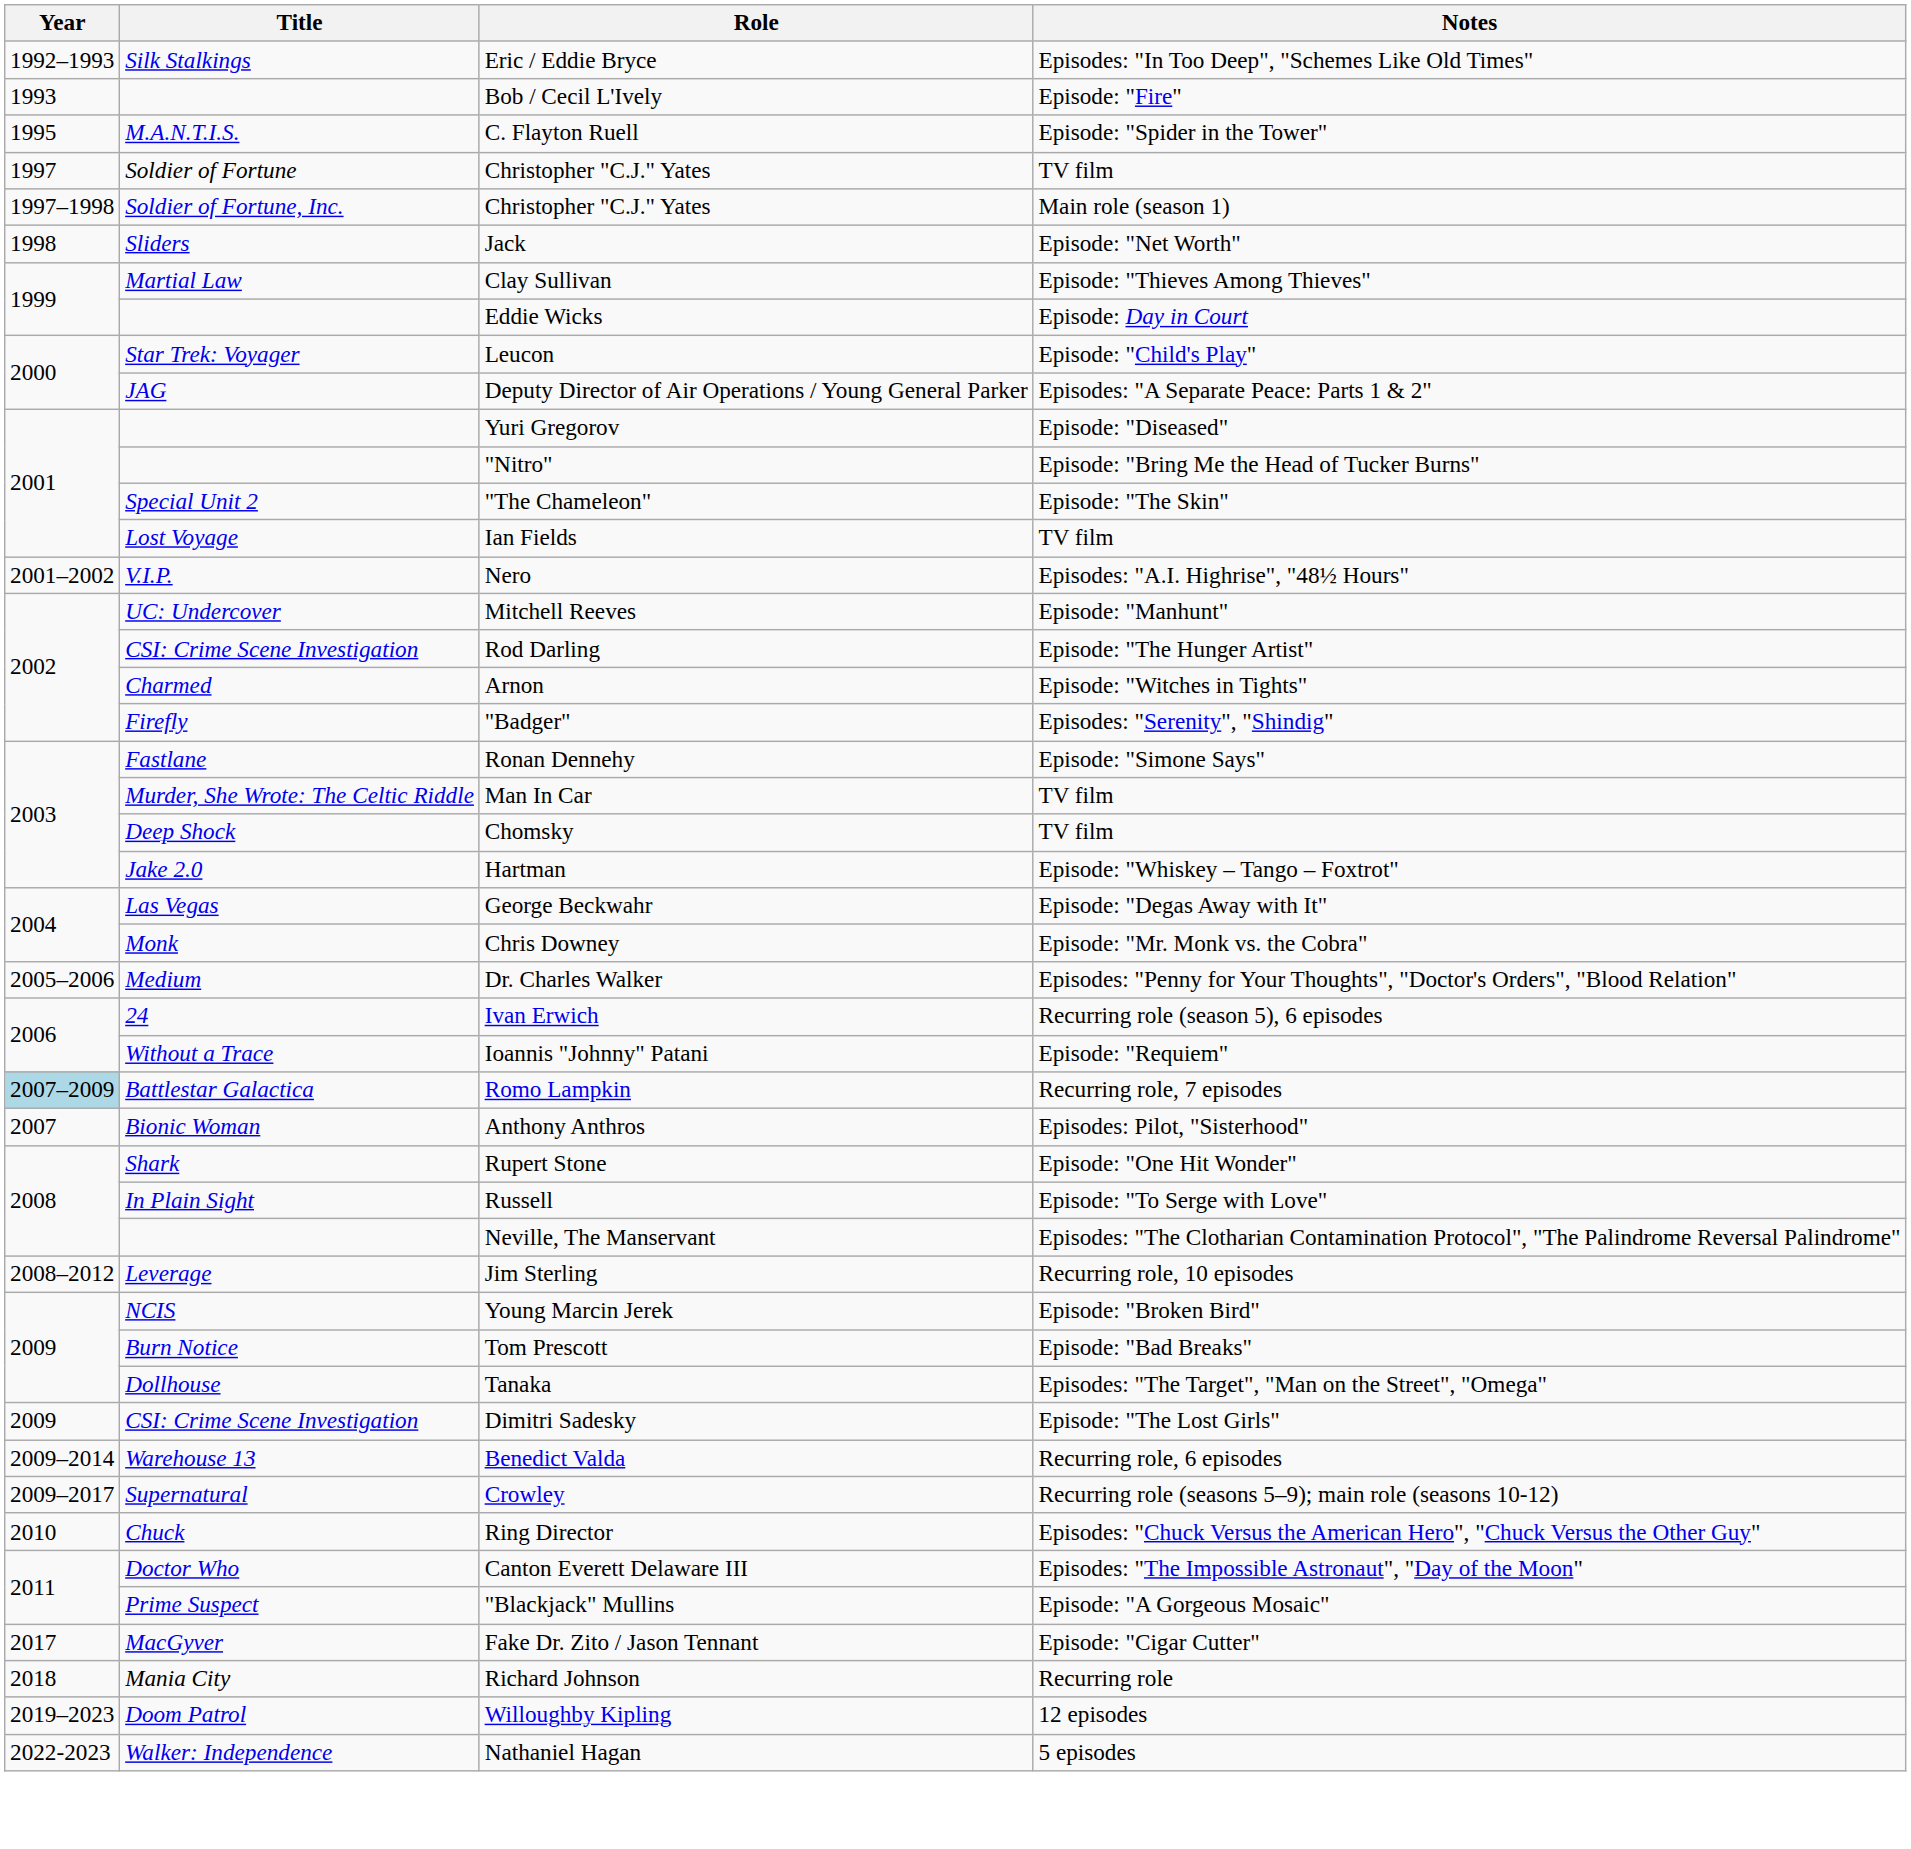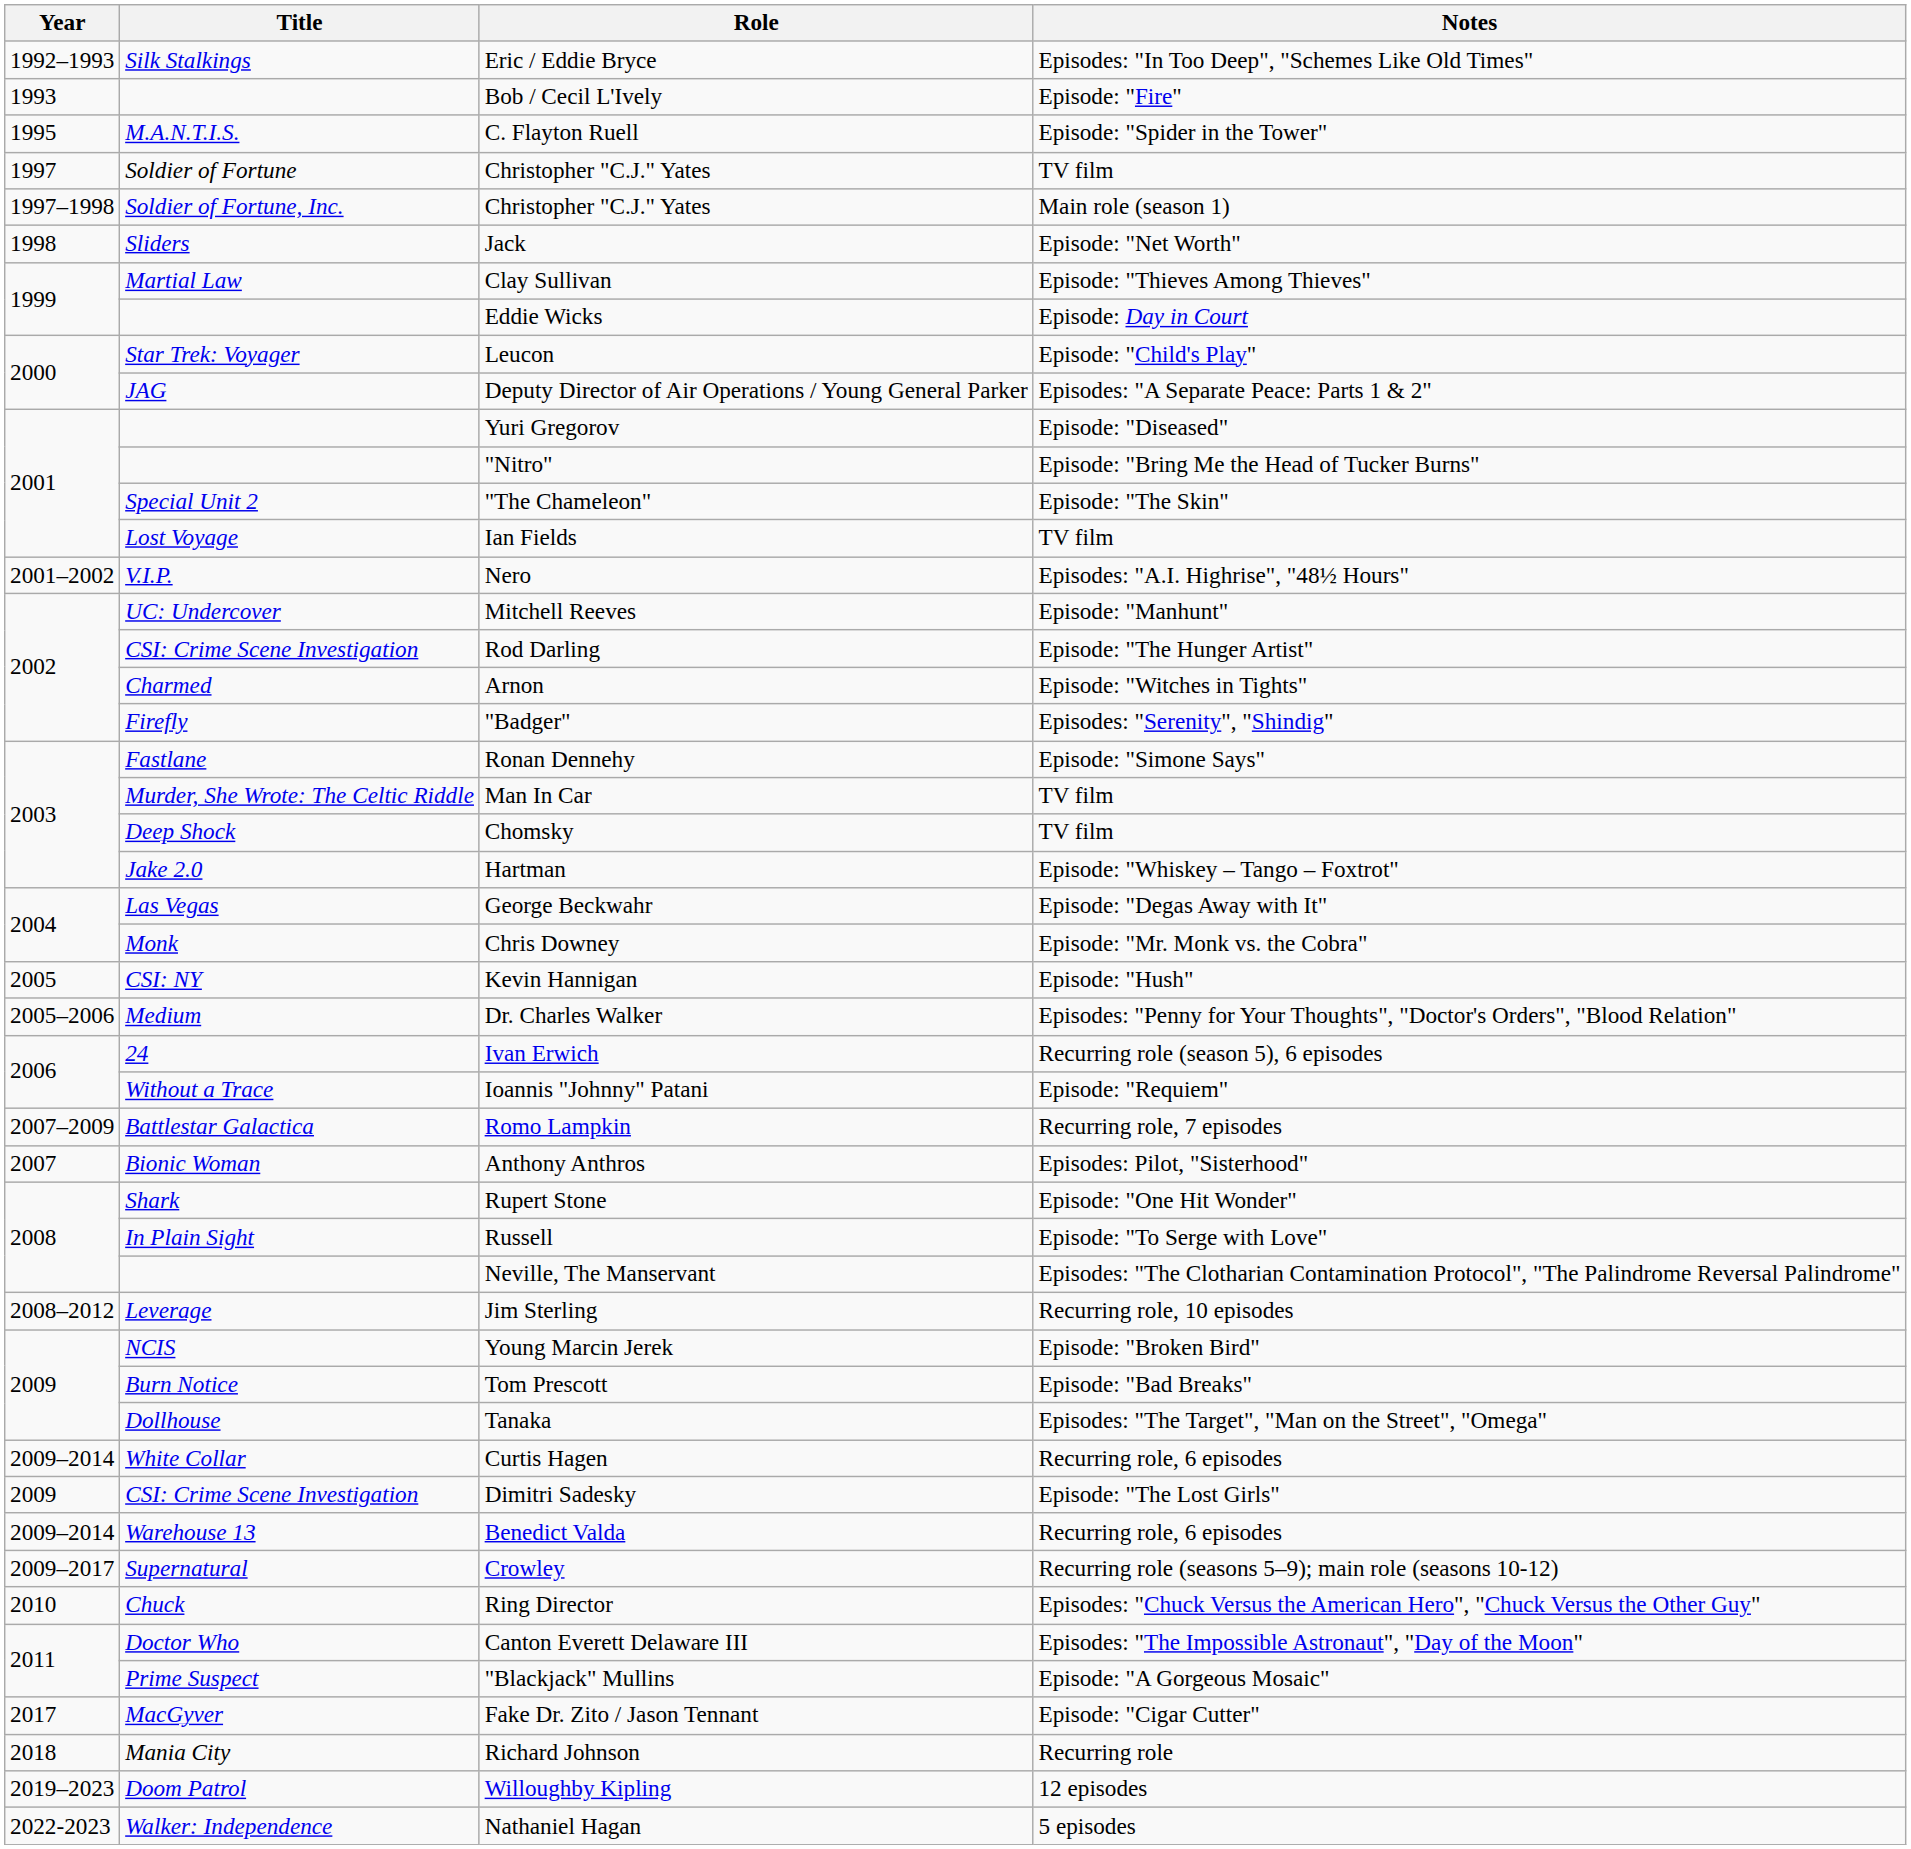 <table class="wikitable sortable">
 <tr>
 <th>Year</th>
 <th>Title</th>
 <th>Role</th>
 <th class="unsortable">Notes</th>
 </tr>
 <tr>
 <td>1992–1993</td>
 <td><em><a href='#'>Silk Stalkings</a></em></td>
 <td>Eric / Eddie Bryce</td>
 <td>Episodes: "In Too Deep", "Schemes Like Old Times"</td>
 </tr>
 <tr>
 <td>1993</td>
 <td><em></em></td>
 <td>Bob / Cecil L'Ively</td>
 <td>Episode: "<a href='#'>Fire</a>"</td>
 </tr>
 <tr>
 <td>1995</td>
 <td><em><a href='#'>M.A.N.T.I.S.</a></em></td>
 <td>C. Flayton Ruell</td>
 <td>Episode: "Spider in the Tower"</td>
 </tr>
 <tr>
 <td>1997</td>
 <td><em>Soldier of Fortune</em></td>
 <td>Christopher "C.J." Yates</td>
 <td>TV film</td>
 </tr>
 <tr>
 <td>1997–1998</td>
 <td><em><a href='#'>Soldier of Fortune, Inc.</a></em></td>
 <td>Christopher "C.J." Yates</td>
 <td>Main role (season 1)</td>
 </tr>
 <tr>
 <td>1998</td>
 <td><em><a href='#'>Sliders</a></em></td>
 <td>Jack</td>
 <td>Episode: "Net Worth"</td>
 </tr>
 <tr>
 <td rowspan="2">1999</td>
 <td><em><a href='#'>Martial Law</a></em></td>
 <td>Clay Sullivan</td>
 <td>Episode: "Thieves Among Thieves"</td>
 </tr>
 <tr>
 <td><em></em></td>
 <td>Eddie Wicks</td>
 <td>Episode: <em><a href='#'>Day in Court</a></em></td>
 </tr>
 <tr>
 <td rowspan="2">2000</td>
 <td><em><a href='#'>Star Trek: Voyager</a></em></td>
 <td>Leucon</td>
 <td>Episode: "<a href='#'>Child's Play</a>"</td>
 </tr>
 <tr>
 <td><em><a href='#'>JAG</a></em></td>
 <td>Deputy Director of Air Operations / Young General Parker</td>
 <td>Episodes: "A Separate Peace: Parts 1 & 2"</td>
 </tr>
 <tr>
 <td rowspan="4">2001</td>
 <td><em></em></td>
 <td>Yuri Gregorov</td>
 <td>Episode: "Diseased"</td>
 </tr>
 <tr>
 <td><em></em></td>
 <td>"Nitro"</td>
 <td>Episode: "Bring Me the Head of Tucker Burns"</td>
 </tr>
 <tr>
 <td><em><a href='#'>Special Unit 2</a></em></td>
 <td>"The Chameleon"</td>
 <td>Episode: "The Skin"</td>
 </tr>
 <tr>
 <td><em><a href='#'>Lost Voyage</a></em></td>
 <td>Ian Fields</td>
 <td>TV film</td>
 </tr>
 <tr>
 <td>2001–2002</td>
 <td><em><a href='#'>V.I.P.</a></em></td>
 <td>Nero</td>
 <td>Episodes: "A.I. Highrise", "48½ Hours"</td>
 </tr>
 <tr>
 <td rowspan="4">2002</td>
 <td><em><a href='#'>UC: Undercover</a></em></td>
 <td>Mitchell Reeves</td>
 <td>Episode: "Manhunt"</td>
 </tr>
 <tr>
 <td><em><a href='#'>CSI: Crime Scene Investigation</a></em></td>
 <td>Rod Darling</td>
 <td>Episode: "The Hunger Artist"</td>
 </tr>
 <tr>
 <td><em><a href='#'>Charmed</a></em></td>
 <td>Arnon</td>
 <td>Episode: "Witches in Tights"</td>
 </tr>
 <tr>
 <td><em><a href='#'>Firefly</a></em></td>
 <td>"Badger"</td>
 <td>Episodes: "<a href='#'>Serenity</a>", "<a href='#'>Shindig</a>"</td>
 </tr>
 <tr>
 <td rowspan="4">2003</td>
 <td><em><a href='#'>Fastlane</a></em></td>
 <td>Ronan Dennehy</td>
 <td>Episode: "Simone Says"</td>
 </tr>
 <tr>
 <td><em><a href='#'>Murder, She Wrote: The Celtic Riddle</a></em></td>
 <td>Man In Car</td>
 <td>TV film</td>
 </tr>
 <tr>
 <td><em><a href='#'>Deep Shock</a></em></td>
 <td>Chomsky</td>
 <td>TV film</td>
 </tr>
 <tr>
 <td><em><a href='#'>Jake 2.0</a></em></td>
 <td>Hartman</td>
 <td>Episode: "Whiskey – Tango – Foxtrot"</td>
 </tr>
 <tr>
 <td rowspan="2">2004</td>
 <td><em><a href='#'>Las Vegas</a></em></td>
 <td>George Beckwahr</td>
 <td>Episode: "Degas Away with It"</td>
 </tr>
 <tr>
 <td><em><a href='#'>Monk</a></em></td>
 <td>Chris Downey</td>
 <td>Episode: "Mr. Monk vs. the Cobra"</td>
 </tr>
 <tr>
+<td>2005</td>
+<td><em><a href='#'>CSI: NY</a></em></td>
+<td>Kevin Hannigan</td>
+<td>Episode: "Hush"</td>
+</tr>
+<tr>
 <td>2005–2006</td>
 <td><em><a href='#'>Medium</a></em></td>
 <td>Dr. Charles Walker</td>
 <td>Episodes: "Penny for Your Thoughts", "Doctor's Orders", "Blood Relation"</td>
 </tr>
 <tr>
 <td rowspan="2">2006</td>
 <td><em><a href='#'>24</a></em></td>
 <td><a href='#'>Ivan Erwich</a></td>
 <td>Recurring role (season 5), 6 episodes</td>
 </tr>
 <tr>
 <td><em><a href='#'>Without a Trace</a></em></td>
 <td>Ioannis "Johnny" Patani</td>
 <td>Episode: "Requiem"</td>
 </tr>
 <tr>
-<td style="background: lightblue;">2007–2009</td>
+<td>2007–2009</td>
 <td><em><a href='#'>Battlestar Galactica</a></em></td>
 <td><a href='#'>Romo Lampkin</a></td>
 <td>Recurring role, 7 episodes</td>
 </tr>
 <tr>
 <td>2007</td>
 <td><em><a href='#'>Bionic Woman</a></em></td>
 <td>Anthony Anthros</td>
 <td>Episodes: Pilot, "Sisterhood"</td>
 </tr>
 <tr>
 <td rowspan="3">2008</td>
 <td><em><a href='#'>Shark</a></em></td>
 <td>Rupert Stone</td>
 <td>Episode: "One Hit Wonder"</td>
 </tr>
 <tr>
 <td><em><a href='#'>In Plain Sight</a></em></td>
 <td>Russell</td>
 <td>Episode: "To Serge with Love"</td>
 </tr>
 <tr>
 <td><em></em></td>
 <td>Neville, The Manservant</td>
 <td>Episodes: "The Clotharian Contamination Protocol", "The Palindrome Reversal Palindrome"</td>
 </tr>
 <tr>
 <td>2008–2012</td>
 <td><em><a href='#'>Leverage</a></em></td>
 <td>Jim Sterling</td>
 <td>Recurring role, 10 episodes</td>
 </tr>
 <tr>
 <td rowspan="3">2009</td>
 <td><em><a href='#'>NCIS</a></em></td>
 <td>Young Marcin Jerek</td>
 <td>Episode: "Broken Bird"</td>
 </tr>
 <tr>
 <td><em><a href='#'>Burn Notice</a></em></td>
 <td>Tom Prescott</td>
 <td>Episode: "Bad Breaks"</td>
 </tr>
 <tr>
 <td><em><a href='#'>Dollhouse</a></em></td>
 <td>Tanaka</td>
 <td>Episodes: "The Target", "Man on the Street", "Omega"</td>
+</tr>
+<tr>
+<td>2009–2014</td>
+<td><em><a href='#'>White Collar</a></em></td>
+<td>Curtis Hagen</td>
+<td>Recurring role, 6 episodes</td>
 </tr>
 <tr>
 <td>2009</td>
 <td><em><a href='#'>CSI: Crime Scene Investigation</a></em></td>
 <td>Dimitri Sadesky</td>
 <td>Episode: "The Lost Girls"</td>
 </tr>
 <tr>
 <td>2009–2014</td>
 <td><em><a href='#'>Warehouse 13</a></em></td>
 <td><a href='#'>Benedict Valda</a></td>
 <td>Recurring role, 6 episodes</td>
 </tr>
 <tr>
 <td>2009–2017</td>
 <td><em><a href='#'>Supernatural</a></em></td>
 <td><a href='#'>Crowley</a></td>
 <td>Recurring role (seasons 5–9); main role (seasons 10-12)</td>
 </tr>
 <tr>
 <td>2010</td>
 <td><em><a href='#'>Chuck</a></em></td>
 <td>Ring Director</td>
 <td>Episodes: "<a href='#'>Chuck Versus the American Hero</a>", "<a href='#'>Chuck Versus the Other Guy</a>"</td>
 </tr>
 <tr>
 <td rowspan="2">2011</td>
 <td><em><a href='#'>Doctor Who</a></em></td>
 <td>Canton Everett Delaware III</td>
 <td>Episodes: "<a href='#'>The Impossible Astronaut</a>", "<a href='#'>Day of the Moon</a>"</td>
 </tr>
 <tr>
 <td><em><a href='#'>Prime Suspect</a></em></td>
 <td>"Blackjack" Mullins</td>
 <td>Episode: "A Gorgeous Mosaic"</td>
 </tr>
 <tr>
 <td>2017</td>
 <td><em><a href='#'>MacGyver</a></em></td>
 <td>Fake Dr. Zito / Jason Tennant</td>
 <td>Episode: "Cigar Cutter"</td>
 </tr>
 <tr>
 <td>2018</td>
 <td><em>Mania City</em></td>
 <td>Richard Johnson</td>
 <td>Recurring role</td>
 </tr>
 <tr>
 <td>2019–2023</td>
 <td><em><a href='#'>Doom Patrol</a></em></td>
 <td><a href='#'>Willoughby Kipling</a></td>
 <td>12 episodes</td>
 </tr>
 <tr>
 <td>2022-2023</td>
 <td><em><a href='#'>Walker: Independence</a></em></td>
 <td>Nathaniel Hagan</td>
 <td>5 episodes</td>
 </tr>
 </table>
